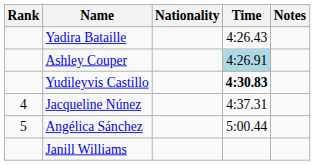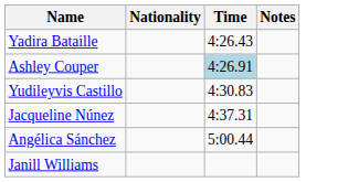 <table class="wikitable sortable" style="text-align:center;font-size:95%">
 <tr>
-<th>Rank</th>
 <th>Name</th>
 <th>Nationality</th>
 <th>Time</th>
 <th>Notes</th>
 </tr>
 <tr>
-<td></td>
 <td align=left><a href='#'>Yadira Bataille</a></td>
 <td align=left></td>
 <td>4:26.43</td>
 <td></td>
 </tr>
 <tr>
-<td></td>
 <td align=left><a href='#'>Ashley Couper</a></td>
 <td align=left></td>
 <td style="background: lightblue;">4:26.91</td>
 <td></td>
 </tr>
 <tr>
-<td></td>
 <td align=left><a href='#'>Yudileyvis Castillo</a></td>
 <td align=left></td>
-<td><strong>4:30.83</strong></td>
+<td>4:30.83</td>
 <td></td>
 </tr>
 <tr>
-<td>4</td>
 <td align=left><a href='#'>Jacqueline Núnez</a></td>
 <td align=left></td>
 <td>4:37.31</td>
 <td></td>
 </tr>
 <tr>
-<td>5</td>
 <td align=left><a href='#'>Angélica Sánchez</a></td>
 <td align=left></td>
 <td>5:00.44</td>
 <td></td>
 </tr>
 <tr>
-<td></td>
 <td align=left><a href='#'>Janill Williams</a></td>
 <td align=left></td>
 <td></td>
 <td></td>
 </tr>
 </table>
